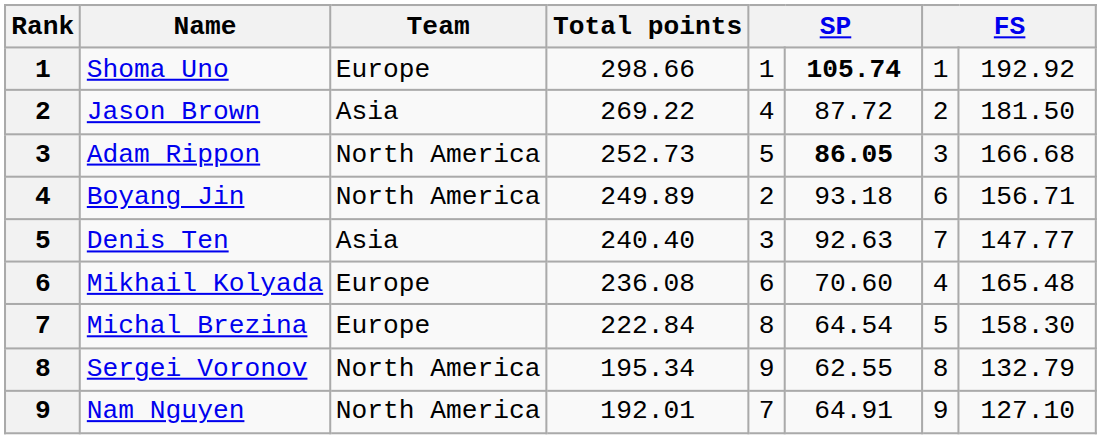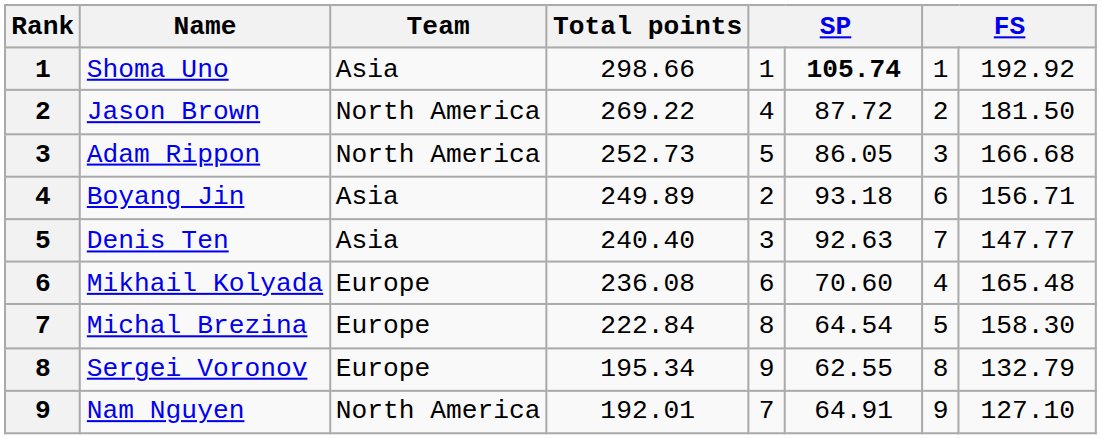 <table class="wikitable sortable">
 <tr>
 <th>Rank</th>
 <th>Name</th>
 <th>Team</th>
 <th>Total points</th>
 <th colspan="2" width="80px"><a href='#'>SP</a></th>
 <th colspan="2" width="80px"><a href='#'>FS</a></th>
 </tr>
 <tr>
 <th>1</th>
 <td><a href='#'>Shoma Uno</a></td>
-<td>Europe</td>
+<td>Asia</td>
 <td align="center">298.66</td>
 <td align="center">1</td>
 <td align="center"><strong>105.74</strong></td>
 <td align="center">1</td>
 <td align="center">192.92</td>
 </tr>
 <tr>
 <th>2</th>
 <td><a href='#'>Jason Brown</a></td>
-<td>Asia</td>
+<td>North America</td>
 <td align="center">269.22</td>
 <td align="center">4</td>
 <td align="center">87.72</td>
 <td align="center">2</td>
 <td align="center">181.50</td>
 </tr>
 <tr>
 <th>3</th>
 <td><a href='#'>Adam Rippon</a></td>
 <td>North America</td>
 <td align="center">252.73</td>
 <td align="center">5</td>
-<td align="center"><strong>86.05</strong></td>
+<td align="center">86.05</td>
 <td align="center">3</td>
 <td align="center">166.68</td>
 </tr>
 <tr>
 <th>4</th>
 <td><a href='#'>Boyang Jin</a></td>
-<td>North America</td>
+<td>Asia</td>
 <td align="center">249.89</td>
 <td align="center">2</td>
 <td align="center">93.18</td>
 <td align="center">6</td>
 <td align="center">156.71</td>
 </tr>
 <tr>
 <th>5</th>
 <td><a href='#'>Denis Ten</a></td>
 <td>Asia</td>
 <td align="center">240.40</td>
 <td align="center">3</td>
 <td align="center">92.63</td>
 <td align="center">7</td>
 <td align="center">147.77</td>
 </tr>
 <tr>
 <th>6</th>
 <td><a href='#'>Mikhail Kolyada</a></td>
 <td>Europe</td>
 <td align="center">236.08</td>
 <td align="center">6</td>
 <td align="center">70.60</td>
 <td align="center">4</td>
 <td align="center">165.48</td>
 </tr>
 <tr>
 <th>7</th>
 <td><a href='#'>Michal Brezina</a></td>
 <td>Europe</td>
 <td align="center">222.84</td>
 <td align="center">8</td>
 <td align="center">64.54</td>
 <td align="center">5</td>
 <td align="center">158.30</td>
 </tr>
 <tr>
 <th>8</th>
 <td><a href='#'>Sergei Voronov</a></td>
-<td>North America</td>
+<td>Europe</td>
 <td align="center">195.34</td>
 <td align="center">9</td>
 <td align="center">62.55</td>
 <td align="center">8</td>
 <td align="center">132.79</td>
 </tr>
 <tr>
 <th>9</th>
 <td><a href='#'>Nam Nguyen</a></td>
 <td>North America</td>
 <td align="center">192.01</td>
 <td align="center">7</td>
 <td align="center">64.91</td>
 <td align="center">9</td>
 <td align="center">127.10</td>
 </tr>
 </table>
